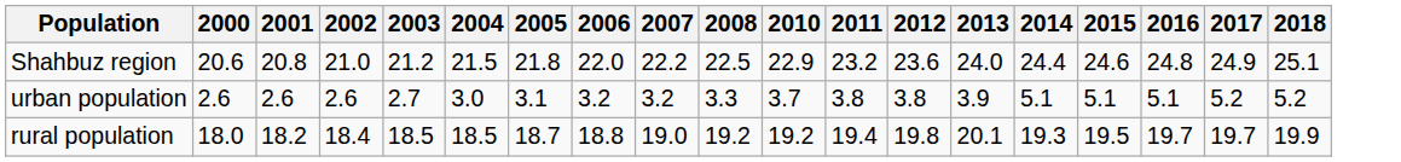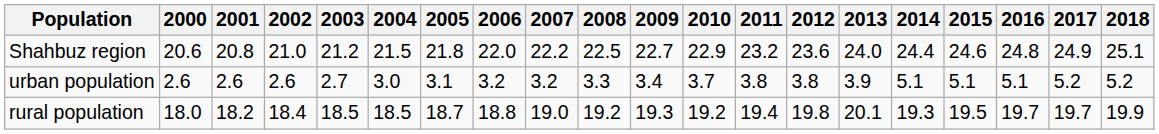 <table class="wikitable">
 <tr>
 <th>Population</th>
 <th>2000</th>
 <th>2001</th>
 <th>2002</th>
 <th>2003</th>
 <th>2004</th>
 <th>2005</th>
 <th>2006</th>
 <th>2007</th>
 <th>2008</th>
+<th>2009</th>
 <th>2010</th>
 <th>2011</th>
 <th>2012</th>
 <th>2013</th>
 <th>2014</th>
 <th>2015</th>
 <th>2016</th>
 <th>2017</th>
 <th>2018</th>
 </tr>
 <tr>
 <td>Shahbuz region</td>
 <td>20.6</td>
 <td>20.8</td>
 <td>21.0</td>
 <td>21.2</td>
 <td>21.5</td>
 <td>21.8</td>
 <td>22.0</td>
 <td>22.2</td>
 <td>22.5</td>
+<td>22.7</td>
 <td>22.9</td>
 <td>23.2</td>
 <td>23.6</td>
 <td>24.0</td>
 <td>24.4</td>
 <td>24.6</td>
 <td>24.8</td>
 <td>24.9</td>
 <td>25.1</td>
 </tr>
 <tr>
 <td>urban population</td>
 <td>2.6</td>
 <td>2.6</td>
 <td>2.6</td>
 <td>2.7</td>
 <td>3.0</td>
 <td>3.1</td>
 <td>3.2</td>
 <td>3.2</td>
 <td>3.3</td>
+<td>3.4</td>
 <td>3.7</td>
 <td>3.8</td>
 <td>3.8</td>
 <td>3.9</td>
 <td>5.1</td>
 <td>5.1</td>
 <td>5.1</td>
 <td>5.2</td>
 <td>5.2</td>
 </tr>
 <tr>
 <td>rural population</td>
 <td>18.0</td>
 <td>18.2</td>
 <td>18.4</td>
 <td>18.5</td>
 <td>18.5</td>
 <td>18.7</td>
 <td>18.8</td>
 <td>19.0</td>
 <td>19.2</td>
+<td>19.3</td>
 <td>19.2</td>
 <td>19.4</td>
 <td>19.8</td>
 <td>20.1</td>
 <td>19.3</td>
 <td>19.5</td>
 <td>19.7</td>
 <td>19.7</td>
 <td>19.9</td>
 </tr>
 </table>
